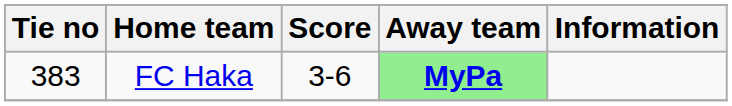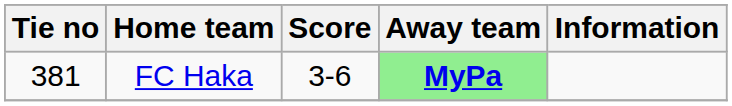 <table class="wikitable" style="text-align:center">
 <tr>
 <th style= width="40px">Tie no</th>
 <th style= width="150px">Home team</th>
 <th style= width="60px">Score</th>
 <th style= width="150px">Away team</th>
 <th style= width="30px">Information</th>
 </tr>
 <tr>
-<td>383</td>
+<td>381</td>
 <td><a href='#'>FC Haka</a></td>
 <td>3-6</td>
 <td style="background: lightgreen;"><strong><a href='#'>MyPa</a></strong></td>
 <td></td>
 </tr>
 <tr>
 </tr>
 </table>
